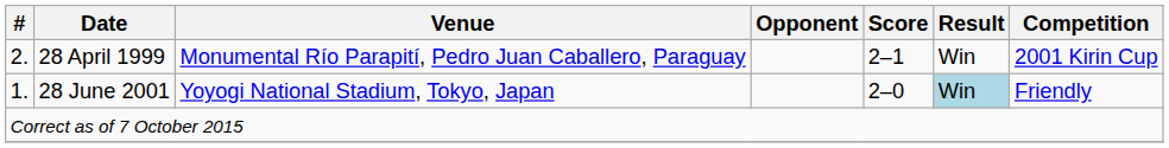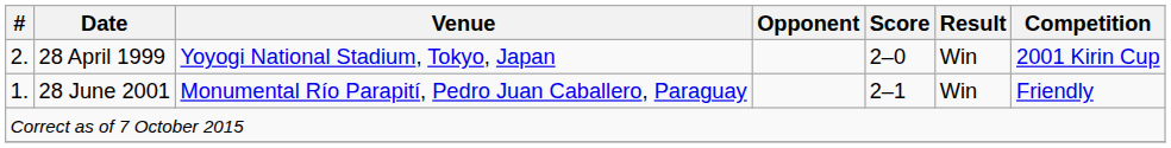 <table class="wikitable" style="font-size:95%;">
 <tr>
 <th>#</th>
 <th>Date</th>
 <th>Venue</th>
 <th>Opponent</th>
 <th>Score</th>
 <th>Result</th>
 <th>Competition</th>
 </tr>
 <tr>
 <td>2.</td>
 <td>28 April 1999</td>
-<td><a href='#'>Monumental Río Parapití</a>, <a href='#'>Pedro Juan Caballero</a>, <a href='#'>Paraguay</a></td>
+<td><a href='#'>Yoyogi National Stadium</a>, <a href='#'>Tokyo</a>, <a href='#'>Japan</a></td>
 <td></td>
-<td>2–1</td>
+<td>2–0</td>
 <td>Win</td>
 <td><a href='#'>2001 Kirin Cup</a></td>
 </tr>
 <tr>
 <td>1.</td>
 <td>28 June 2001</td>
-<td><a href='#'>Yoyogi National Stadium</a>, <a href='#'>Tokyo</a>, <a href='#'>Japan</a></td>
+<td><a href='#'>Monumental Río Parapití</a>, <a href='#'>Pedro Juan Caballero</a>, <a href='#'>Paraguay</a></td>
 <td></td>
-<td>2–0</td>
-<td style="background: lightblue;">Win</td>
+<td>2–1</td>
+<td>Win</td>
 <td><a href='#'>Friendly</a></td>
 </tr>
 <tr>
 <td colspan="15"><small><em>Correct as of 7 October 2015</em></small></td>
 </tr>
 <tr>
 </tr>
 </table>
